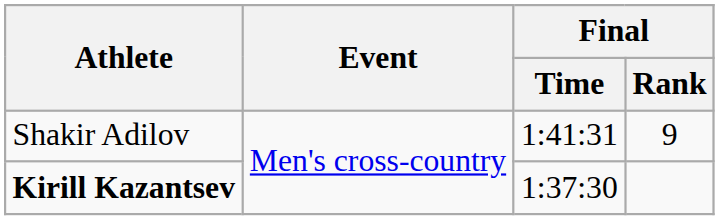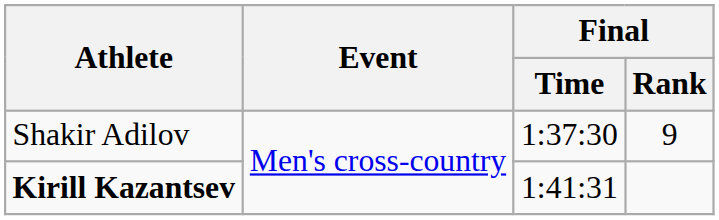 <table class=wikitable style=font-size:90%;text-align:center>
 <tr>
 <th rowspan="2">Athlete</th>
 <th rowspan="2">Event</th>
 <th colspan=2>Final</th>
 </tr>
 <tr>
 <th>Time</th>
 <th>Rank</th>
 </tr>
 <tr>
 <td align=left>Shakir Adilov</td>
 <td align=left rowspan=2><a href='#'>Men's cross-country</a></td>
-<td>1:41:31</td>
+<td>1:37:30</td>
 <td>9</td>
 </tr>
 <tr>
 <td align=left><strong>Kirill Kazantsev</strong></td>
-<td>1:37:30</td>
+<td>1:41:31</td>
 <td></td>
 </tr>
 </table>
